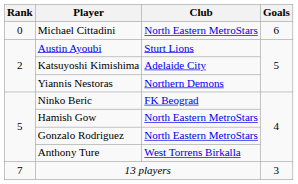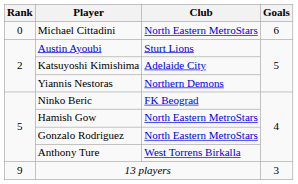 <table class="wikitable" style="text-align:center">
 <tr>
 <th>Rank</th>
 <th>Player</th>
 <th>Club</th>
 <th>Goals</th>
 </tr>
 <tr>
 <td>0</td>
 <td align=left> Michael Cittadini</td>
 <td align=left><a href='#'>North Eastern MetroStars</a></td>
 <td>6</td>
 </tr>
 <tr>
 <td rowspan=3>2</td>
 <td align=left> <a href='#'>Austin Ayoubi</a></td>
 <td align=left><a href='#'>Sturt Lions</a></td>
 <td rowspan=3>5</td>
 </tr>
 <tr>
 <td align=left> Katsuyoshi Kimishima</td>
 <td align=left><a href='#'>Adelaide City</a></td>
 </tr>
 <tr>
 <td align=left> Yiannis Nestoras</td>
 <td align=left><a href='#'>Northern Demons</a></td>
 </tr>
 <tr>
 <td rowspan=4>5</td>
 <td align=left> Ninko Beric</td>
 <td align=left><a href='#'>FK Beograd</a></td>
 <td rowspan=4>4</td>
 </tr>
 <tr>
 <td align=left> Hamish Gow</td>
 <td align=left><a href='#'>North Eastern MetroStars</a></td>
 </tr>
 <tr>
 <td align=left> Gonzalo Rodriguez</td>
 <td align=left><a href='#'>North Eastern MetroStars</a></td>
 </tr>
 <tr>
 <td align=left> Anthony Ture</td>
 <td align=left><a href='#'>West Torrens Birkalla</a></td>
 </tr>
 <tr>
-<td>7</td>
+<td>9</td>
 <td colspan=2><em>13 players</em></td>
 <td>3</td>
 </tr>
 </table>
